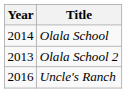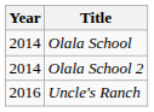 <table class="wikitable">
 <tr>
 <th>Year</th>
 <th>Title</th>
 </tr>
 <tr>
 <td>2014</td>
 <td><em>Olala School</em></td>
 </tr>
 <tr>
-<td>2013</td>
+<td>2014</td>
 <td><em>Olala School 2</em></td>
 </tr>
 <tr>
 <td>2016</td>
 <td><em>Uncle's Ranch</em></td>
 </tr>
 </table>
